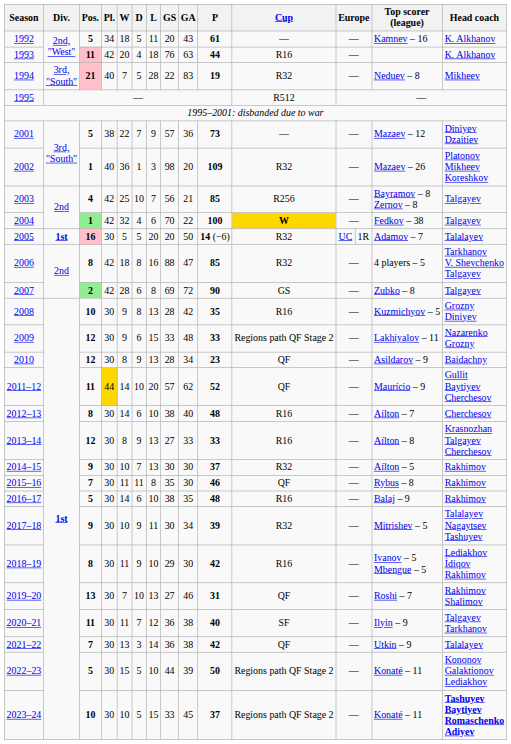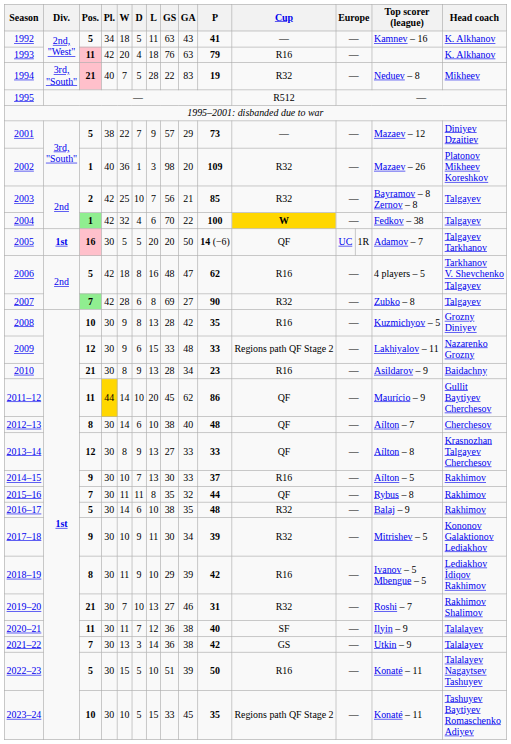 <table class="wikitable sortable collapsible collapsed" style="text-align: center; font-size: 100%;">
 <tr bgcolor="#efefef">
 <th>Season</th>
 <th>Div.</th>
 <th>Pos.</th>
 <th>Pl.</th>
 <th>W</th>
 <th>D</th>
 <th>L</th>
 <th>GS</th>
 <th>GA</th>
 <th>P</th>
 <th><a href='#'>Cup</a></th>
 <th colspan=2>Europe</th>
 <th>Top scorer <br>(league)</th>
 <th>Head coach</th>
 </tr>
 <tr>
 <td align=center><a href='#'>1992</a></td>
 <td align=center rowspan="2"><a href='#'>2nd,<br>"West"</a></td>
 <td align=center><strong>5</strong></td>
 <td align=center>34</td>
 <td align=center>18</td>
 <td align=center>5</td>
 <td align=center>11</td>
-<td align=center>20</td>
+<td align=center>63</td>
 <td align=center>43</td>
-<td align=center><strong>61</strong></td>
+<td align=center><strong>41</strong></td>
 <td align=center>—</td>
 <td align=center colspan="2">—</td>
 <td align=left> <a href='#'>Kamnev</a> – 16</td>
 <td align=left> <a href='#'>K. Alkhanov</a></td>
 </tr>
 <tr>
 <td align=center><a href='#'>1993</a></td>
 <td align=center bgcolor="pink"><strong>11</strong></td>
 <td align=center>42</td>
 <td align=center>20</td>
 <td align=center>4</td>
 <td align=center>18</td>
 <td align=center>76</td>
 <td align=center>63</td>
-<td align=center><strong>44</strong></td>
+<td align=center><strong>79</strong></td>
 <td align=center>R16</td>
 <td align=center colspan="2">—</td>
 <td align=left></td>
 <td align=left> <a href='#'>K. Alkhanov</a></td>
 </tr>
 <tr>
 <td align=center><a href='#'>1994</a></td>
 <td align=center><a href='#'>3rd,<br>"South"</a></td>
 <td align=center bgcolor="pink"><strong>21</strong></td>
 <td align=center>40</td>
 <td align=center>7</td>
 <td align=center>5</td>
 <td align=center>28</td>
 <td align=center>22</td>
 <td align=center>83</td>
 <td align=center><strong>19</strong></td>
 <td align=center>R32</td>
 <td align=center colspan="2">—</td>
 <td align=left> <a href='#'>Neduev</a> – 8</td>
 <td align=left> <a href='#'>Mikheev</a></td>
 </tr>
 <tr>
 <td align=center><a href='#'>1995</a></td>
 <td align=center colspan="9">—</td>
 <td align=center>R512</td>
 <td align=center colspan="4">—</td>
 </tr>
 <tr>
 <td align=center colspan="15"><em>1995–2001: disbanded due to war</em></td>
 </tr>
 <tr>
 <td align=center><a href='#'>2001</a></td>
 <td align=center rowspan="2"><a href='#'>3rd,<br>"South"</a></td>
 <td align=center><strong>5</strong></td>
 <td align=center>38</td>
 <td align=center>22</td>
 <td align=center>7</td>
 <td align=center>9</td>
 <td align=center>57</td>
-<td align=center>36</td>
+<td align=center>29</td>
 <td align=center><strong>73</strong></td>
 <td align=center>—</td>
 <td align=center colspan="2">—</td>
 <td align=left> <a href='#'>Mazaev</a> – 12</td>
 <td align=left> <a href='#'>Diniyev</a><br> <a href='#'>Dzaitiev</a></td>
 </tr>
 <tr>
 <td align=center><a href='#'>2002</a></td>
 <td align=center><strong>1</strong></td>
 <td align=center>40</td>
 <td align=center>36</td>
 <td align=center>1</td>
 <td align=center>3</td>
 <td align=center>98</td>
 <td align=center>20</td>
 <td align=center><strong>109</strong></td>
 <td align=center>R32</td>
 <td align=center colspan="2">—</td>
 <td align=left> <a href='#'>Mazaev</a> – 26</td>
 <td align=left> <a href='#'>Platonov</a><br> <a href='#'>Mikheev</a><br> <a href='#'>Koreshkov</a></td>
 </tr>
 <tr>
 <td align=center><a href='#'>2003</a></td>
 <td align=center rowspan="2"><a href='#'>2nd</a></td>
-<td align=center><strong>4</strong></td>
+<td align=center><strong>2</strong></td>
 <td align=center>42</td>
 <td align=center>25</td>
 <td align=center>10</td>
 <td align=center>7</td>
 <td align=center>56</td>
 <td align=center>21</td>
 <td align=center><strong>85</strong></td>
-<td align=center>R256</td>
+<td align=center>R32</td>
 <td align=center colspan="2">—</td>
 <td align=left> <a href='#'>Bayramov</a> – 8<br> <a href='#'>Zernov</a> – 8</td>
 <td align=left> <a href='#'>Talgayev</a></td>
 </tr>
 <tr>
 <td align=center><a href='#'>2004</a></td>
 <td align=center bgcolor="lightgreen"><strong>1</strong></td>
 <td align=center>42</td>
 <td align=center>32</td>
 <td align=center>4</td>
 <td align=center>6</td>
 <td align=center>70</td>
 <td align=center>22</td>
 <td align=center><strong>100</strong></td>
 <td align=center bgcolor="gold"><strong>W</strong></td>
 <td align=center colspan="2">—</td>
 <td align=left> <a href='#'>Fedkov</a> – 38</td>
 <td align=left> <a href='#'>Talgayev</a></td>
 </tr>
 <tr>
 <td align=center><a href='#'>2005</a></td>
 <td align=center><strong><a href='#'>1st</a></strong></td>
 <td align=center bgcolor="pink"><strong>16</strong></td>
 <td align=center>30</td>
 <td align=center>5</td>
 <td align=center>5</td>
 <td align=center>20</td>
 <td align=center>20</td>
 <td align=center>50</td>
 <td align=center><strong>14</strong> (−6)</td>
-<td align=center>R32</td>
+<td align="center">QF</td>
 <td align=center><a href='#'>UC</a></td>
 <td align=center>1R</td>
 <td align=left> <a href='#'>Adamov</a> – 7</td>
-<td align=left> <a href='#'>Talalayev</a></td>
+<td align=left> <a href='#'>Talgayev</a><br> <a href='#'>Tarkhanov</a></td>
 </tr>
 <tr>
 <td align=center><a href='#'>2006</a></td>
 <td align=center rowspan="2"><a href='#'>2nd</a></td>
-<td align=center><strong>8</strong></td>
+<td align=center><strong>5</strong></td>
 <td align=center>42</td>
 <td align=center>18</td>
 <td align=center>8</td>
 <td align=center>16</td>
-<td align=center>88</td>
+<td align=center>48</td>
 <td align=center>47</td>
-<td align=center><strong>85</strong></td>
-<td align="center">R32</td>
+<td align=center><strong>62</strong></td>
+<td align=center>R16</td>
 <td align=center colspan="2">—</td>
 <td align=left>4 players – 5</td>
 <td align=left> <a href='#'>Tarkhanov</a><br> <a href='#'>V. Shevchenko</a><br> <a href='#'>Talgayev</a></td>
 </tr>
 <tr>
 <td align=center><a href='#'>2007</a></td>
-<td align=center bgcolor="lightgreen"><strong>2</strong></td>
+<td align=center bgcolor="lightgreen"><strong>7</strong></td>
 <td align=center>42</td>
 <td align=center>28</td>
 <td align=center>6</td>
 <td align=center>8</td>
 <td align=center>69</td>
-<td align=center>72</td>
+<td align=center>27</td>
 <td align=center><strong>90</strong></td>
-<td align="center">GS</td>
+<td align=center>R32</td>
 <td align=center colspan="2">—</td>
 <td align=left> <a href='#'>Zubko</a> – 8</td>
 <td align=left> <a href='#'>Talgayev</a></td>
 </tr>
 <tr>
 <td align=center><a href='#'>2008</a></td>
 <td rowspan="16" align="center"><strong><a href='#'>1st</a></strong></td>
 <td align=center><strong>10</strong></td>
 <td align=center>30</td>
 <td align=center>9</td>
 <td align=center>8</td>
 <td align=center>13</td>
 <td align=center>28</td>
 <td align=center>42</td>
 <td align=center><strong>35</strong></td>
 <td align=center>R16</td>
 <td align=center colspan="2">—</td>
 <td align=left> <a href='#'>Kuzmichyov</a> – 5</td>
 <td align=left> <a href='#'>Grozny</a><br> <a href='#'>Diniyev</a></td>
 </tr>
 <tr>
 <td align=center><a href='#'>2009</a></td>
 <td align=center><strong>12</strong></td>
 <td align=center>30</td>
 <td align=center>9</td>
 <td align=center>6</td>
 <td align=center>15</td>
 <td align=center>33</td>
 <td align=center>48</td>
 <td align=center><strong>33</strong></td>
 <td align="center">Regions path QF Stage 2</td>
 <td align=center colspan="2">—</td>
 <td align=left> <a href='#'>Lakhiyalov</a> – 11</td>
 <td align=left> <a href='#'>Nazarenko</a><br> <a href='#'>Grozny</a></td>
 </tr>
 <tr>
 <td align=center><a href='#'>2010</a></td>
-<td align=center><strong>12</strong></td>
+<td align=center><strong>21</strong></td>
 <td align=center>30</td>
 <td align=center>8</td>
 <td align=center>9</td>
 <td align=center>13</td>
 <td align=center>28</td>
 <td align=center>34</td>
 <td align=center><strong>23</strong></td>
-<td align=center>QF</td>
+<td align=center>R16</td>
 <td align=center colspan="2">—</td>
 <td align=left> <a href='#'>Asildarov</a> – 9</td>
 <td align=left> <a href='#'>Baidachny</a></td>
 </tr>
 <tr>
 <td align=center><a href='#'>2011–12</a></td>
 <td align=center><strong>11</strong></td>
 <td align=center style="background: gold;">44</td>
 <td align=center>14</td>
 <td align=center>10</td>
 <td align=center>20</td>
-<td align=center>57</td>
+<td align=center>45</td>
 <td align=center>62</td>
-<td align=center><strong>52</strong></td>
+<td align=center><strong>86</strong></td>
 <td align=center>QF</td>
 <td align=center colspan="2">—</td>
 <td align=left> <a href='#'>Maurício</a> – 9</td>
 <td align=left> <a href='#'>Gullit</a><br> <a href='#'>Baytiyev</a><br> <a href='#'>Cherchesov</a></td>
 </tr>
 <tr>
 <td align=center><a href='#'>2012–13</a></td>
 <td align=center><strong>8</strong></td>
 <td align=center>30</td>
 <td align=center>14</td>
 <td align=center>6</td>
 <td align=center>10</td>
 <td align=center>38</td>
 <td align=center>40</td>
 <td align=center><strong>48</strong></td>
-<td align=center>R16</td>
+<td align=center>QF</td>
 <td align=center colspan="2">—</td>
 <td align=left> <a href='#'>Aílton</a> – 7</td>
 <td align=left> <a href='#'>Cherchesov</a></td>
 </tr>
 <tr>
 <td align=center><a href='#'>2013–14</a></td>
 <td align=center><strong>12</strong></td>
 <td align=center>30</td>
 <td align=center>8</td>
 <td align=center>9</td>
 <td align=center>13</td>
 <td align=center>27</td>
 <td align=center>33</td>
 <td align=center><strong>33</strong></td>
-<td align=center>R16</td>
+<td align=center>QF</td>
 <td align=center colspan="2">—</td>
 <td align=left> <a href='#'>Aílton</a> – 8</td>
 <td align=left> <a href='#'>Krasnozhan</a> <br>  <a href='#'>Talgayev</a> <br>  <a href='#'>Cherchesov</a></td>
 </tr>
 <tr>
 <td align=center><a href='#'>2014–15</a></td>
 <td align=center><strong>9</strong></td>
 <td align=center>30</td>
 <td align=center>10</td>
 <td align=center>7</td>
 <td align=center>13</td>
 <td align=center>30</td>
-<td align=center>30</td>
+<td align=center>33</td>
 <td align=center><strong>37</strong></td>
-<td align=center>R32</td>
+<td align="center">R16</td>
 <td align=center colspan="2">—</td>
 <td align=left> <a href='#'>Aílton</a> – 5</td>
 <td align=left> <a href='#'>Rakhimov</a></td>
 </tr>
 <tr>
 <td align=center><a href='#'>2015–16</a></td>
 <td align="center"><strong>7</strong></td>
 <td align="center">30</td>
 <td align=center>11</td>
 <td align=center>11</td>
 <td align=center>8</td>
 <td align=center>35</td>
-<td align=center>30</td>
-<td align=center><strong>46</strong></td>
+<td align=center>32</td>
+<td align=center><strong>44</strong></td>
 <td align="center">QF</td>
 <td colspan="2" align=center>—</td>
 <td align=left> <a href='#'>Rybus</a> – 8</td>
 <td align=left> <a href='#'>Rakhimov</a></td>
 </tr>
 <tr>
 <td align=center><a href='#'>2016–17</a></td>
 <td align="center"><strong>5</strong></td>
 <td align="center">30</td>
 <td align=center>14</td>
 <td align=center>6</td>
 <td align=center>10</td>
 <td align=center>38</td>
 <td align=center>35</td>
 <td align=center><strong>48</strong></td>
-<td align="center">R16</td>
+<td align=center>R32</td>
 <td colspan="2" align=center>—</td>
 <td align=left> <a href='#'>Balaj</a> – 9</td>
 <td align=left> <a href='#'>Rakhimov</a></td>
 </tr>
 <tr>
 <td align=center><a href='#'>2017–18</a></td>
 <td align="center"><strong>9</strong></td>
 <td align="center">30</td>
 <td align=center>10</td>
 <td align=center>9</td>
 <td align=center>11</td>
 <td align=center>30</td>
 <td align=center>34</td>
 <td align=center><strong>39</strong></td>
 <td align="center">R32</td>
 <td colspan="2" align=center>—</td>
 <td align=left> <a href='#'>Mitrishev</a> – 5</td>
-<td align=left> <a href='#'>Talalayev</a> <br>  <a href='#'>Nagaytsev</a>  <br>  <a href='#'>Tashuyev</a></td>
+<td align=left> <a href='#'>Kononov</a> <br>  <a href='#'>Galaktionov</a> <br>  <a href='#'>Lediakhov</a></td>
 </tr>
 <tr>
 <td align=center><a href='#'>2018–19</a></td>
 <td align="center"><strong>8</strong></td>
 <td align="center">30</td>
 <td align=center>11</td>
 <td align=center>9</td>
 <td align=center>10</td>
 <td align=center>29</td>
-<td align=center>30</td>
+<td align=center>39</td>
 <td align=center><strong>42</strong></td>
 <td align="center">R16</td>
 <td colspan="2" align=center>—</td>
 <td align=left> <a href='#'>Ivanov</a> – 5<br> <a href='#'>Mbengue</a> – 5</td>
 <td align=left> <a href='#'>Lediakhov</a> <br>  <a href='#'>İdiqov</a> <br>  <a href='#'>Rakhimov</a></td>
 </tr>
 <tr>
 <td align=center><a href='#'>2019–20</a></td>
-<td align="center"><strong>13</strong></td>
+<td align="center"><strong>21</strong></td>
 <td align="center">30</td>
 <td align=center>7</td>
 <td align=center>10</td>
 <td align=center>13</td>
 <td align=center>27</td>
 <td align=center>46</td>
 <td align=center><strong>31</strong></td>
-<td align="center">QF</td>
+<td align=center>R32</td>
 <td colspan="2" align=center>—</td>
 <td align=left> <a href='#'>Roshi</a> – 7</td>
 <td align=left> <a href='#'>Rakhimov</a> <br>  <a href='#'>Shalimov</a></td>
 </tr>
 <tr>
 <td align=center><a href='#'>2020–21</a></td>
 <td align="center"><strong>11</strong></td>
 <td align="center">30</td>
 <td align=center>11</td>
 <td align=center>7</td>
 <td align=center>12</td>
 <td align=center>36</td>
 <td align=center>38</td>
 <td align=center><strong>40</strong></td>
 <td align="center">SF</td>
 <td colspan="2" align=center>—</td>
 <td align=left> <a href='#'>Ilyin</a> – 9</td>
-<td align=left> <a href='#'>Talgayev</a><br> <a href='#'>Tarkhanov</a></td>
+<td align=left> <a href='#'>Talalayev</a></td>
 </tr>
 <tr>
 <td align=center><a href='#'>2021–22</a></td>
 <td align="center"><strong>7</strong></td>
 <td align="center">30</td>
 <td align=center>13</td>
 <td align=center>3</td>
 <td align=center>14</td>
 <td align=center>36</td>
 <td align=center>38</td>
 <td align=center><strong>42</strong></td>
-<td align=center>QF</td>
+<td align="center">GS</td>
 <td colspan="2" align=center>—</td>
 <td align=left> <a href='#'>Utkin</a> – 9</td>
 <td align=left> <a href='#'>Talalayev</a></td>
 </tr>
 <tr>
 <td align=center><a href='#'>2022–23</a></td>
 <td align="center"><strong>5</strong></td>
 <td align="center">30</td>
 <td align=center>15</td>
 <td align=center>5</td>
 <td align=center>10</td>
-<td align=center>44</td>
+<td align=center>51</td>
 <td align=center>39</td>
 <td align=center><strong>50</strong></td>
-<td align="center">Regions path QF Stage 2</td>
+<td align=center>R16</td>
 <td colspan="2" align=center>—</td>
 <td align=left> <a href='#'>Konaté</a> – 11</td>
-<td align=left> <a href='#'>Kononov</a> <br>  <a href='#'>Galaktionov</a> <br>  <a href='#'>Lediakhov</a></td>
+<td align=left> <a href='#'>Talalayev</a> <br>  <a href='#'>Nagaytsev</a>  <br>  <a href='#'>Tashuyev</a></td>
 </tr>
 <tr>
 <td align=center><a href='#'>2023–24</a></td>
 <td align="center"><strong>10</strong></td>
 <td align="center">30</td>
 <td align=center>10</td>
 <td align=center>5</td>
 <td align=center>15</td>
 <td align=center>33</td>
 <td align=center>45</td>
-<td align=center><strong>37</strong></td>
+<td align=center><strong>35</strong></td>
 <td align="center">Regions path QF Stage 2</td>
 <td colspan="2" align=center>—</td>
 <td align=left> <a href='#'>Konaté</a> – 11</td>
-<td align=left><strong> <a href='#'>Tashuyev</a> <br>  <a href='#'>Baytiyev</a>  <br>  <a href='#'>Romaschenko</a> <br>  <a href='#'>Adiyev</a></strong></td>
+<td align=left> <a href='#'>Tashuyev</a> <br>  <a href='#'>Baytiyev</a>  <br>  <a href='#'>Romaschenko</a> <br>  <a href='#'>Adiyev</a></td>
 </tr>
 </table>
